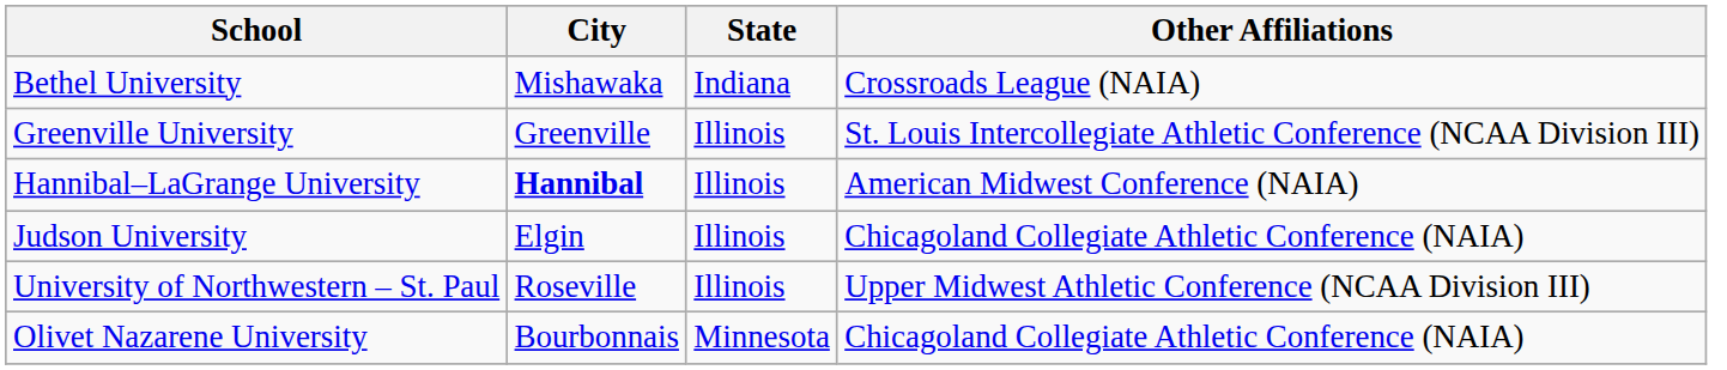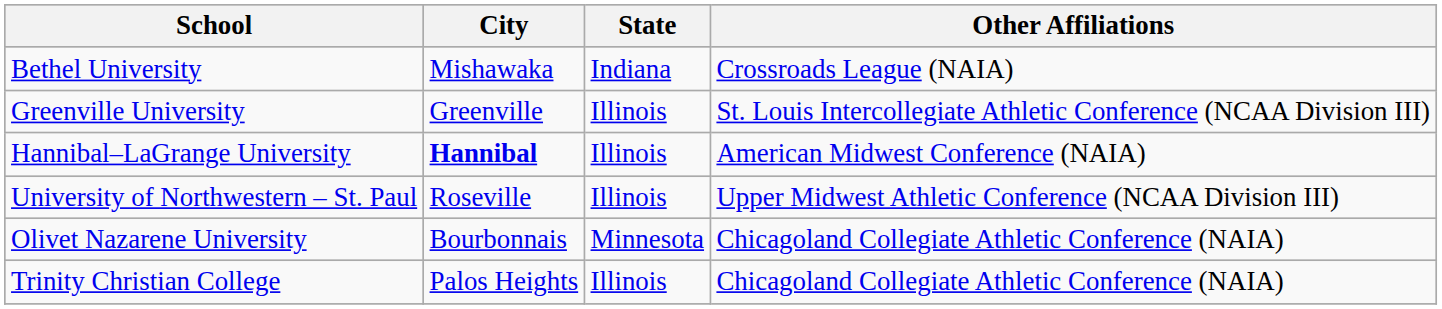 <table class="wikitable sortable">
 <tr>
 <th>School</th>
 <th>City</th>
 <th>State</th>
 <th>Other Affiliations</th>
 </tr>
 <tr>
 <td><a href='#'>Bethel University</a></td>
 <td><a href='#'>Mishawaka</a></td>
 <td><a href='#'>Indiana</a></td>
 <td><a href='#'>Crossroads League</a> (NAIA)</td>
 </tr>
 <tr>
 <td><a href='#'>Greenville University</a></td>
 <td><a href='#'>Greenville</a></td>
 <td><a href='#'>Illinois</a></td>
 <td><a href='#'>St. Louis Intercollegiate Athletic Conference</a> (NCAA Division III)</td>
 </tr>
 <tr>
 <td><a href='#'>Hannibal–LaGrange University</a></td>
 <td><strong><a href='#'>Hannibal</a></strong></td>
 <td><a href='#'>Illinois</a></td>
 <td><a href='#'>American Midwest Conference</a> (NAIA)</td>
 </tr>
 <tr>
-<td><a href='#'>Judson University</a></td>
-<td><a href='#'>Elgin</a></td>
-<td><a href='#'>Illinois</a></td>
-<td><a href='#'>Chicagoland Collegiate Athletic Conference</a> (NAIA)</td>
-</tr>
-<tr>
 <td><a href='#'>University of Northwestern – St. Paul</a></td>
 <td><a href='#'>Roseville</a></td>
 <td><a href='#'>Illinois</a></td>
 <td><a href='#'>Upper Midwest Athletic Conference</a> (NCAA Division III)</td>
 </tr>
 <tr>
 <td><a href='#'>Olivet Nazarene University</a></td>
 <td><a href='#'>Bourbonnais</a></td>
 <td><a href='#'>Minnesota</a></td>
 <td><a href='#'>Chicagoland Collegiate Athletic Conference</a> (NAIA)</td>
 </tr>
+<tr>
+<td><a href='#'>Trinity Christian College</a></td>
+<td><a href='#'>Palos Heights</a></td>
+<td><a href='#'>Illinois</a></td>
+<td><a href='#'>Chicagoland Collegiate Athletic Conference</a> (NAIA)</td>
+</tr>
 </table>
